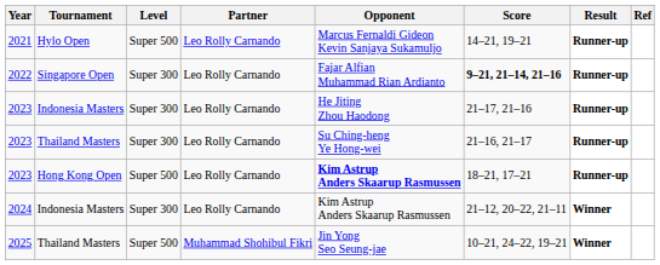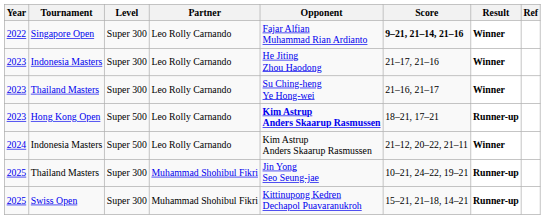 <table class="sortable wikitable" style="font-size: 90%">
 <tr>
 <th>Year</th>
 <th>Tournament</th>
 <th>Level</th>
 <th>Partner</th>
 <th>Opponent</th>
 <th>Score</th>
 <th>Result</th>
 <th>Ref</th>
 </tr>
 <tr>
-<td align="center"><a href='#'>2021</a></td>
-<td align="left"><a href='#'>Hylo Open</a></td>
-<td align="left">Super 500</td>
-<td align="left"> <a href='#'>Leo Rolly Carnando</a></td>
-<td align="left"> <a href='#'>Marcus Fernaldi Gideon</a><br> <a href='#'>Kevin Sanjaya Sukamuljo</a></td>
-<td align="left">14–21, 19–21</td>
-<td style="text-align:left; background:white"> <strong>Runner-up</strong></td>
-<td style="text-align:center; background:white"></td>
-</tr>
-<tr>
 <td align="center"><a href='#'>2022</a></td>
 <td align="left"><a href='#'>Singapore Open</a></td>
 <td align="left">Super 300</td>
 <td align="left"> Leo Rolly Carnando</td>
 <td align="left"> <a href='#'>Fajar Alfian</a><br> <a href='#'>Muhammad Rian Ardianto</a></td>
 <td align="left"><strong>9–21, 21–14, 21–16</strong></td>
-<td style="text-align:left; background:white"> <strong>Runner-up</strong></td>
+<td style="text-align:left; background:white"> <strong>Winner</strong></td>
 <td style="text-align:center; background:white"></td>
 </tr>
 <tr>
 <td align="center"><a href='#'>2023</a></td>
 <td align="left"><a href='#'>Indonesia Masters</a></td>
 <td align="left">Super 300</td>
 <td align="left"> Leo Rolly Carnando</td>
 <td align="left"> <a href='#'>He Jiting</a><br> <a href='#'>Zhou Haodong</a></td>
 <td align="left">21–17, 21–16</td>
-<td style="text-align:left; background:white"> <strong>Runner-up</strong></td>
+<td style="text-align:left; background:white"> <strong>Winner</strong></td>
 <td style="text-align:center; background:white"></td>
 </tr>
 <tr>
 <td align="center"><a href='#'>2023</a></td>
 <td align="left"><a href='#'>Thailand Masters</a></td>
 <td align="left">Super 300</td>
 <td align="left"> Leo Rolly Carnando</td>
 <td align="left"> <a href='#'>Su Ching-heng</a><br> <a href='#'>Ye Hong-wei</a></td>
 <td align="left">21–16, 21–17</td>
-<td style="text-align:left; background:white"> <strong>Runner-up</strong></td>
+<td style="text-align:left; background:white"> <strong>Winner</strong></td>
 <td style="text-align:center; background:white"></td>
 </tr>
 <tr>
 <td align="center"><a href='#'>2023</a></td>
 <td align="left"><a href='#'>Hong Kong Open</a></td>
 <td align="left">Super 500</td>
 <td align="left"> Leo Rolly Carnando</td>
 <td align="left"><strong> <a href='#'>Kim Astrup</a><br> <a href='#'>Anders Skaarup Rasmussen</a></strong></td>
 <td align="left">18–21, 17–21</td>
 <td style="text-align:left; background:white"> <strong>Runner-up</strong></td>
 <td style="text-align:center; background:white"></td>
 </tr>
 <tr>
 <td align="center"><a href='#'>2024</a></td>
 <td align="left">Indonesia Masters</td>
-<td align="left">Super 300</td>
+<td align="left">Super 500</td>
 <td align="left"> Leo Rolly Carnando</td>
 <td align="left"> Kim Astrup<br> Anders Skaarup Rasmussen</td>
 <td align="left">21–12, 20–22, 21–11</td>
 <td style="text-align:left; background:white"> <strong>Winner</strong></td>
 <td style="text-align:center; background:white"></td>
 </tr>
 <tr>
 <td align="center"><a href='#'>2025</a></td>
 <td align="left">Thailand Masters</td>
-<td align="left">Super 500</td>
+<td align="left">Super 300</td>
 <td align="left"> <a href='#'>Muhammad Shohibul Fikri</a></td>
 <td align="left"> <a href='#'>Jin Yong</a><br> <a href='#'>Seo Seung-jae</a></td>
 <td align="left">10–21, 24–22, 19–21</td>
-<td style="text-align:left; background:white"> <strong>Winner</strong></td>
+<td style="text-align:left; background:white"> <strong>Runner-up</strong></td>
+<td style="text-align:center; background: white"></td>
+</tr>
+<tr>
+<td align="center"><a href='#'>2025</a></td>
+<td align="left"><a href='#'>Swiss Open</a></td>
+<td align="left">Super 300</td>
+<td align="left"> Muhammad Shohibul Fikri</td>
+<td align="left"> <a href='#'>Kittinupong Kedren</a><br> <a href='#'>Dechapol Puavaranukroh</a></td>
+<td align="left">15–21, 21–18, 14–21</td>
+<td style="text-align:left; background:white"> <strong>Runner-up</strong></td>
 <td style="text-align:center; background: white"></td>
 </tr>
 </table>
